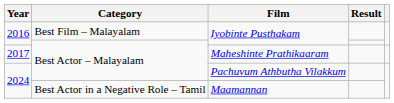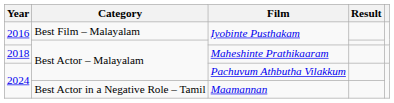 <table class="wikitable sortable plainrowheaders">
 <tr>
 <th scope="col">Year</th>
 <th scope="col">Category</th>
 <th scope="col">Film</th>
 <th scope="col">Result</th>
 <th scope="col" class="unsortable"></th>
 </tr>
 <tr>
 <td rowspan="2"><a href='#'>2016</a></td>
 <td>Best Film – Malayalam</td>
 <td rowspan="2"><em><a href='#'>Iyobinte Pusthakam</a></em></td>
 <td></td>
 <td rowspan="2"></td>
 </tr>
 <tr>
 <td rowspan="3">Best Actor – Malayalam</td>
 <td></td>
 </tr>
 <tr>
-<td><a href='#'>2017</a></td>
+<td><a href='#'>2018</a></td>
 <td><em><a href='#'>Maheshinte Prathikaaram</a></em></td>
 <td></td>
 <td></td>
 </tr>
 <tr>
 <td rowspan="2"><a href='#'>2024</a></td>
 <td><em><a href='#'>Pachuvum Athbutha Vilakkum</a></em></td>
 <td></td>
 <td rowspan="2"></td>
 </tr>
 <tr>
 <td>Best Actor in a Negative Role – Tamil</td>
 <td><em><a href='#'>Maamannan</a></em></td>
 <td></td>
 </tr>
 </table>
